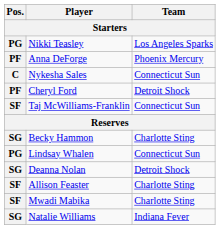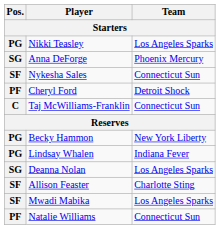 <table class="wikitable">
 <tr>
 <th>Pos.</th>
 <th>Player</th>
 <th>Team</th>
 </tr>
 <tr>
 <th colspan="5">Starters</th>
 </tr>
 <tr>
 <th>PG</th>
 <td> <a href='#'>Nikki Teasley</a></td>
 <td><a href='#'>Los Angeles Sparks</a></td>
 </tr>
 <tr>
-<th>PF</th>
+<th>SG</th>
 <td> <a href='#'>Anna DeForge</a></td>
 <td><a href='#'>Phoenix Mercury</a></td>
 </tr>
 <tr>
-<th>C</th>
+<th>SF</th>
 <td> <a href='#'>Nykesha Sales</a></td>
 <td><a href='#'>Connecticut Sun</a></td>
 </tr>
 <tr>
 <th>PF</th>
 <td> <a href='#'>Cheryl Ford</a></td>
 <td><a href='#'>Detroit Shock</a></td>
 </tr>
 <tr>
-<th>SF</th>
+<th>C</th>
 <td> <a href='#'>Taj McWilliams-Franklin</a></td>
 <td><a href='#'>Connecticut Sun</a></td>
 </tr>
 <tr>
 <th colspan="5">Reserves</th>
 </tr>
 <tr>
-<th>SG</th>
+<th>PG</th>
 <td> <a href='#'>Becky Hammon</a></td>
-<td><a href='#'>Charlotte Sting</a></td>
+<td><a href='#'>New York Liberty</a></td>
 </tr>
 <tr>
 <th>PG</th>
 <td> <a href='#'>Lindsay Whalen</a></td>
-<td><a href='#'>Connecticut Sun</a></td>
+<td><a href='#'>Indiana Fever</a></td>
 </tr>
 <tr>
 <th>SG</th>
 <td> <a href='#'>Deanna Nolan</a></td>
-<td><a href='#'>Detroit Shock</a></td>
+<td><a href='#'>Los Angeles Sparks</a></td>
 </tr>
 <tr>
 <th>SF</th>
 <td> <a href='#'>Allison Feaster</a></td>
 <td><a href='#'>Charlotte Sting</a></td>
 </tr>
 <tr>
 <th>SF</th>
 <td> <a href='#'>Mwadi Mabika</a></td>
-<td><a href='#'>Charlotte Sting</a></td>
+<td><a href='#'>Los Angeles Sparks</a></td>
 </tr>
 <tr>
-<th>SG</th>
+<th>PF</th>
 <td> <a href='#'>Natalie Williams</a></td>
-<td><a href='#'>Indiana Fever</a></td>
+<td><a href='#'>Connecticut Sun</a></td>
 </tr>
 </table>
